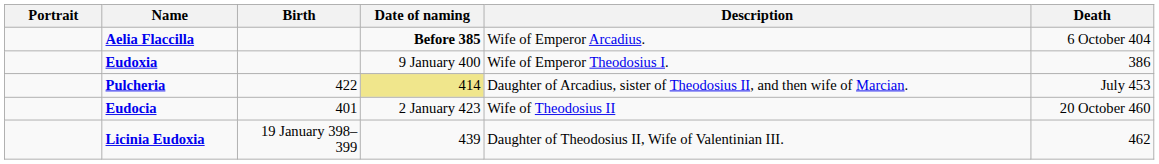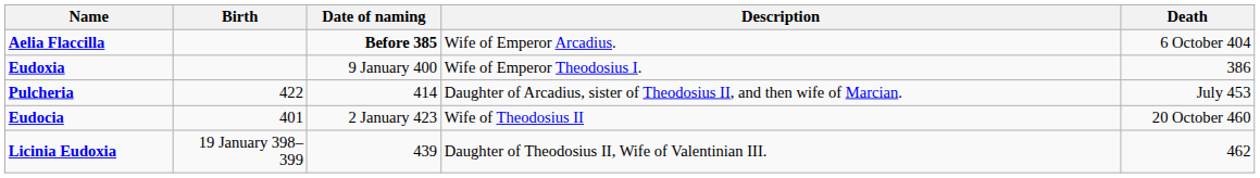 <table width=100% class="wikitable">
 <tr>
-<th style="width:100px">Portrait</th>
 <th>Name</th>
 <th style="width:8em">Birth</th>
 <th style="width:8em">Date of naming</th>
 <th>Description</th>
 <th style="width:8em">Death</th>
 </tr>
 <tr>
-<td></td>
 <td><strong><a href='#'>Aelia Flaccilla</a></strong><br></td>
 <td style="text-align:right"></td>
 <td style="text-align:right"><strong>Before 385</strong></td>
 <td>Wife of Emperor <a href='#'>Arcadius</a>.</td>
 <td style="text-align:right">6 October 404</td>
 </tr>
 <tr>
-<td></td>
 <td><strong><a href='#'>Eudoxia</a></strong><br></td>
 <td style="text-align:right"></td>
 <td style="text-align:right">9 January 400</td>
 <td>Wife of Emperor <a href='#'>Theodosius I</a>.</td>
 <td style="text-align:right">386</td>
 </tr>
 <tr>
-<td></td>
 <td><strong><a href='#'>Pulcheria</a></strong><br></td>
 <td style="text-align:right">422</td>
-<td style="background: khaki; text-align:right">414</td>
+<td style="text-align:right">414</td>
 <td>Daughter of Arcadius, sister of <a href='#'>Theodosius II</a>, and then wife of <a href='#'>Marcian</a>.</td>
 <td style="text-align:right">July 453</td>
 </tr>
 <tr>
-<td></td>
 <td><strong><a href='#'>Eudocia</a></strong><br></td>
 <td style="text-align:right">401</td>
 <td style="text-align:right">2 January 423</td>
 <td>Wife of <a href='#'>Theodosius II</a></td>
 <td style="text-align:right">20 October 460</td>
 </tr>
 <tr>
-<td></td>
 <td><strong><a href='#'>Licinia Eudoxia</a></strong><br></td>
 <td style="text-align:right">19 January 398–399</td>
 <td style="text-align:right">439</td>
 <td>Daughter of Theodosius II, Wife of Valentinian III.</td>
 <td style="text-align:right">462</td>
 </tr>
 </table>
